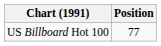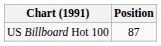 <table class="wikitable sortable">
 <tr>
 <th>Chart (1991)</th>
 <th>Position</th>
 </tr>
 <tr>
 <td>US <em>Billboard</em> Hot 100</td>
-<td align="center">77</td>
+<td align="center">87</td>
 </tr>
 </table>
